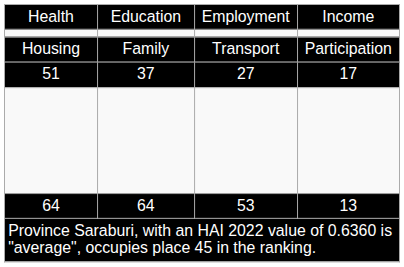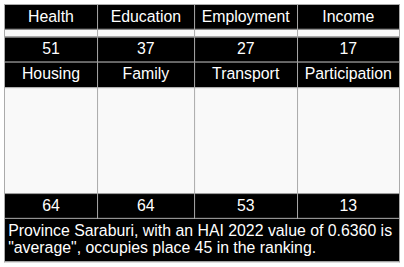 <table class="wikitable floatright" style="width:400px;">
 <tr>
 <td style="text-align:center; width:100px; background:black; color:white;">Health</td>
 <td style="text-align:center; width:100px; background:black; color:white;">Education</td>
 <td style="text-align:center; width:100px; background:black; color:white;">Employment</td>
 <td style="text-align:center; width:100px; background:black; color:white;">Income</td>
 </tr>
 <tr>
 <td></td>
 <td></td>
 <td></td>
 <td></td>
 </tr>
 <tr>
+<td style="text-align:center; background:black; color:white;">51</td>
+<td style="text-align:center; background:black; color:white;">37</td>
+<td style="text-align:center; background:black; color:white;">27</td>
+<td style="text-align:center; background:black; color:white;">17</td>
+</tr>
+<tr>
 <td style="text-align:center; background:black; color:white;">Housing</td>
 <td style="text-align:center; background:black; color:white;">Family</td>
 <td style="text-align:center; background:black; color:white;">Transport</td>
 <td style="text-align:center; background:black; color:white;">Participation</td>
-</tr>
-<tr>
-<td style="text-align:center; background:black; color:white;">51</td>
-<td style="text-align:center; background:black; color:white;">37</td>
-<td style="text-align:center; background:black; color:white;">27</td>
-<td style="text-align:center; background:black; color:white;">17</td>
 </tr>
 <tr>
 <td style="height:100px;"></td>
 <td></td>
 <td></td>
 <td></td>
 </tr>
 <tr>
 <td style="text-align:center; background:black; color:white;">64</td>
 <td style="text-align:center; background:black; color:white;">64</td>
 <td style="text-align:center; background:black; color:white;">53</td>
 <td style="text-align:center; background:black; color:white;">13</td>
 </tr>
 <tr>
 <td colspan="4"; style="background:black; color:white;">Province Saraburi, with an HAI 2022 value of 0.6360 is "average", occupies place 45 in the ranking.</td>
 </tr>
 </table>
